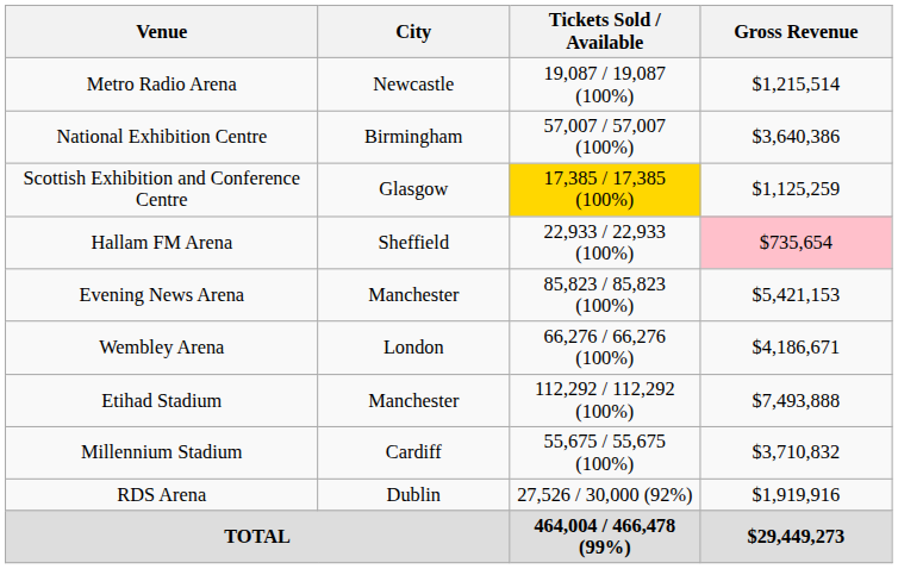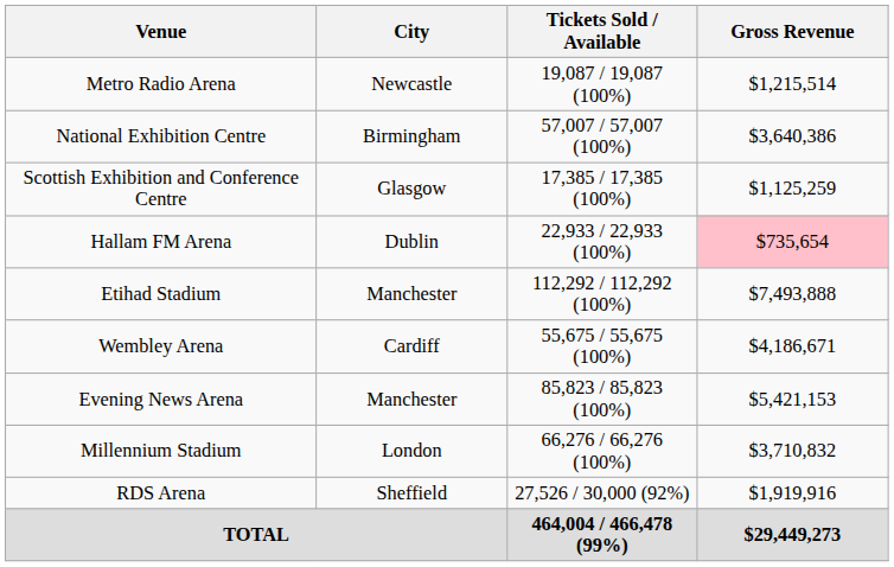 <table class="wikitable" style="text-align:center">
 <tr style="background:#ddd;">
 <th style="width:250px;">Venue</th>
 <th style="width:150px;">City</th>
 <th style="width:150px;">Tickets Sold / Available</th>
 <th style="width:150px;">Gross Revenue</th>
 </tr>
 <tr>
 <td>Metro Radio Arena</td>
 <td>Newcastle</td>
 <td>19,087 / 19,087 (100%)</td>
 <td>$1,215,514</td>
 </tr>
 <tr>
 <td>National Exhibition Centre</td>
 <td>Birmingham</td>
 <td>57,007 / 57,007 (100%)</td>
 <td>$3,640,386</td>
 </tr>
 <tr>
 <td>Scottish Exhibition and Conference Centre</td>
 <td>Glasgow</td>
-<td style="background: gold;">17,385 / 17,385 (100%)</td>
+<td>17,385 / 17,385 (100%)</td>
 <td>$1,125,259</td>
 </tr>
 <tr>
 <td>Hallam FM Arena</td>
-<td>Sheffield</td>
+<td>Dublin</td>
 <td>22,933 / 22,933 (100%)</td>
 <td style="background: pink;">$735,654</td>
+</tr>
+<tr>
+<td>Etihad Stadium</td>
+<td>Manchester</td>
+<td>112,292 / 112,292 (100%)</td>
+<td>$7,493,888</td>
+</tr>
+<tr>
+<td>Wembley Arena</td>
+<td>Cardiff</td>
+<td>55,675 / 55,675 (100%)</td>
+<td>$4,186,671</td>
 </tr>
 <tr>
 <td>Evening News Arena</td>
 <td>Manchester</td>
 <td>85,823 / 85,823 (100%)</td>
 <td>$5,421,153</td>
 </tr>
 <tr>
-<td>Wembley Arena</td>
+<td>Millennium Stadium</td>
 <td>London</td>
 <td>66,276 / 66,276 (100%)</td>
-<td>$4,186,671</td>
-</tr>
-<tr>
-<td>Etihad Stadium</td>
-<td>Manchester</td>
-<td>112,292 / 112,292 (100%)</td>
-<td>$7,493,888</td>
-</tr>
-<tr>
-<td>Millennium Stadium</td>
-<td>Cardiff</td>
-<td>55,675 / 55,675 (100%)</td>
 <td>$3,710,832</td>
 </tr>
 <tr>
 <td>RDS Arena</td>
-<td>Dublin</td>
+<td>Sheffield</td>
 <td>27,526 / 30,000 (92%)</td>
 <td>$1,919,916</td>
 </tr>
 <tr style="background:#ddd;">
 <td colspan="2"><strong>TOTAL</strong></td>
 <td><strong>464,004 / 466,478 (99%)</strong></td>
 <td><strong>$29,449,273</strong></td>
 </tr>
 </table>
